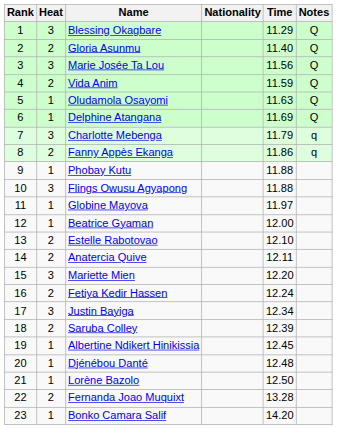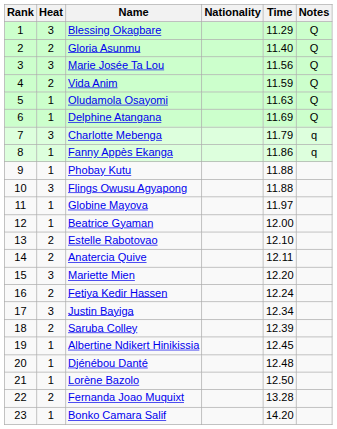 <table class="wikitable sortable" style="text-align:center">
 <tr>
 <th>Rank</th>
 <th>Heat</th>
 <th>Name</th>
 <th>Nationality</th>
 <th>Time</th>
 <th>Notes</th>
 </tr>
 <tr bgcolor=ccffcc>
 <td>1</td>
 <td>3</td>
 <td align=left><a href='#'>Blessing Okagbare</a></td>
 <td align=left></td>
 <td>11.29</td>
 <td>Q</td>
 </tr>
 <tr bgcolor=ccffcc>
 <td>2</td>
 <td>2</td>
 <td align=left><a href='#'>Gloria Asunmu</a></td>
 <td align=left></td>
 <td>11.40</td>
 <td>Q</td>
 </tr>
 <tr bgcolor=ccffcc>
 <td>3</td>
 <td>3</td>
 <td align=left><a href='#'>Marie Josée Ta Lou</a></td>
 <td align=left></td>
 <td>11.56</td>
 <td>Q</td>
 </tr>
 <tr bgcolor=ccffcc>
 <td>4</td>
 <td>2</td>
 <td align=left><a href='#'>Vida Anim</a></td>
 <td align=left></td>
 <td>11.59</td>
 <td>Q</td>
 </tr>
 <tr bgcolor=ccffcc>
 <td>5</td>
 <td>1</td>
 <td align=left><a href='#'>Oludamola Osayomi</a></td>
 <td align=left></td>
 <td>11.63</td>
 <td>Q</td>
 </tr>
 <tr bgcolor=ccffcc>
 <td>6</td>
 <td>1</td>
 <td align=left><a href='#'>Delphine Atangana</a></td>
 <td align=left></td>
 <td>11.69</td>
 <td>Q</td>
 </tr>
 <tr bgcolor=ddffdd>
 <td>7</td>
 <td>3</td>
 <td align=left><a href='#'>Charlotte Mebenga</a></td>
 <td align=left></td>
 <td>11.79</td>
 <td>q</td>
 </tr>
 <tr bgcolor=ddffdd>
 <td>8</td>
-<td>2</td>
+<td>1</td>
 <td align=left><a href='#'>Fanny Appès Ekanga</a></td>
 <td align=left></td>
 <td>11.86</td>
 <td>q</td>
 </tr>
 <tr>
 <td>9</td>
 <td>1</td>
 <td align=left><a href='#'>Phobay Kutu</a></td>
 <td align=left></td>
 <td>11.88</td>
 <td></td>
 </tr>
 <tr>
 <td>10</td>
 <td>3</td>
 <td align=left><a href='#'>Flings Owusu Agyapong</a></td>
 <td align=left></td>
 <td>11.88</td>
 <td></td>
 </tr>
 <tr>
 <td>11</td>
 <td>1</td>
 <td align=left><a href='#'>Globine Mayova</a></td>
 <td align=left></td>
 <td>11.97</td>
 <td></td>
 </tr>
 <tr>
 <td>12</td>
 <td>1</td>
 <td align=left><a href='#'>Beatrice Gyaman</a></td>
 <td align=left></td>
 <td>12.00</td>
 <td></td>
 </tr>
 <tr>
 <td>13</td>
 <td>2</td>
 <td align=left><a href='#'>Estelle Rabotovao</a></td>
 <td align=left></td>
 <td>12.10</td>
 <td></td>
 </tr>
 <tr>
 <td>14</td>
 <td>2</td>
 <td align=left><a href='#'>Anatercia Quive</a></td>
 <td align=left></td>
 <td>12.11</td>
 <td></td>
 </tr>
 <tr>
 <td>15</td>
 <td>3</td>
 <td align=left><a href='#'>Mariette Mien</a></td>
 <td align=left></td>
 <td>12.20</td>
 <td></td>
 </tr>
 <tr>
 <td>16</td>
 <td>2</td>
 <td align=left><a href='#'>Fetiya Kedir Hassen</a></td>
 <td align=left></td>
 <td>12.24</td>
 <td></td>
 </tr>
 <tr>
 <td>17</td>
 <td>3</td>
 <td align=left><a href='#'>Justin Bayiga</a></td>
 <td align=left></td>
 <td>12.34</td>
 <td></td>
 </tr>
 <tr>
 <td>18</td>
 <td>2</td>
 <td align=left><a href='#'>Saruba Colley</a></td>
 <td align=left></td>
 <td>12.39</td>
 <td></td>
 </tr>
 <tr>
 <td>19</td>
 <td>1</td>
 <td align=left><a href='#'>Albertine Ndikert Hinikissia</a></td>
 <td align=left></td>
 <td>12.45</td>
 <td></td>
 </tr>
 <tr>
 <td>20</td>
 <td>1</td>
 <td align=left><a href='#'>Djénébou Danté</a></td>
 <td align=left></td>
 <td>12.48</td>
 <td></td>
 </tr>
 <tr>
 <td>21</td>
 <td>1</td>
 <td align=left><a href='#'>Lorène Bazolo</a></td>
 <td align=left></td>
 <td>12.50</td>
 <td></td>
 </tr>
 <tr>
 <td>22</td>
 <td>2</td>
 <td align=left><a href='#'>Fernanda Joao Muquixt</a></td>
 <td align=left></td>
 <td>13.28</td>
 <td></td>
 </tr>
 <tr>
 <td>23</td>
 <td>1</td>
 <td align=left><a href='#'>Bonko Camara Salif</a></td>
 <td align=left></td>
 <td>14.20</td>
 <td></td>
 </tr>
 </table>
